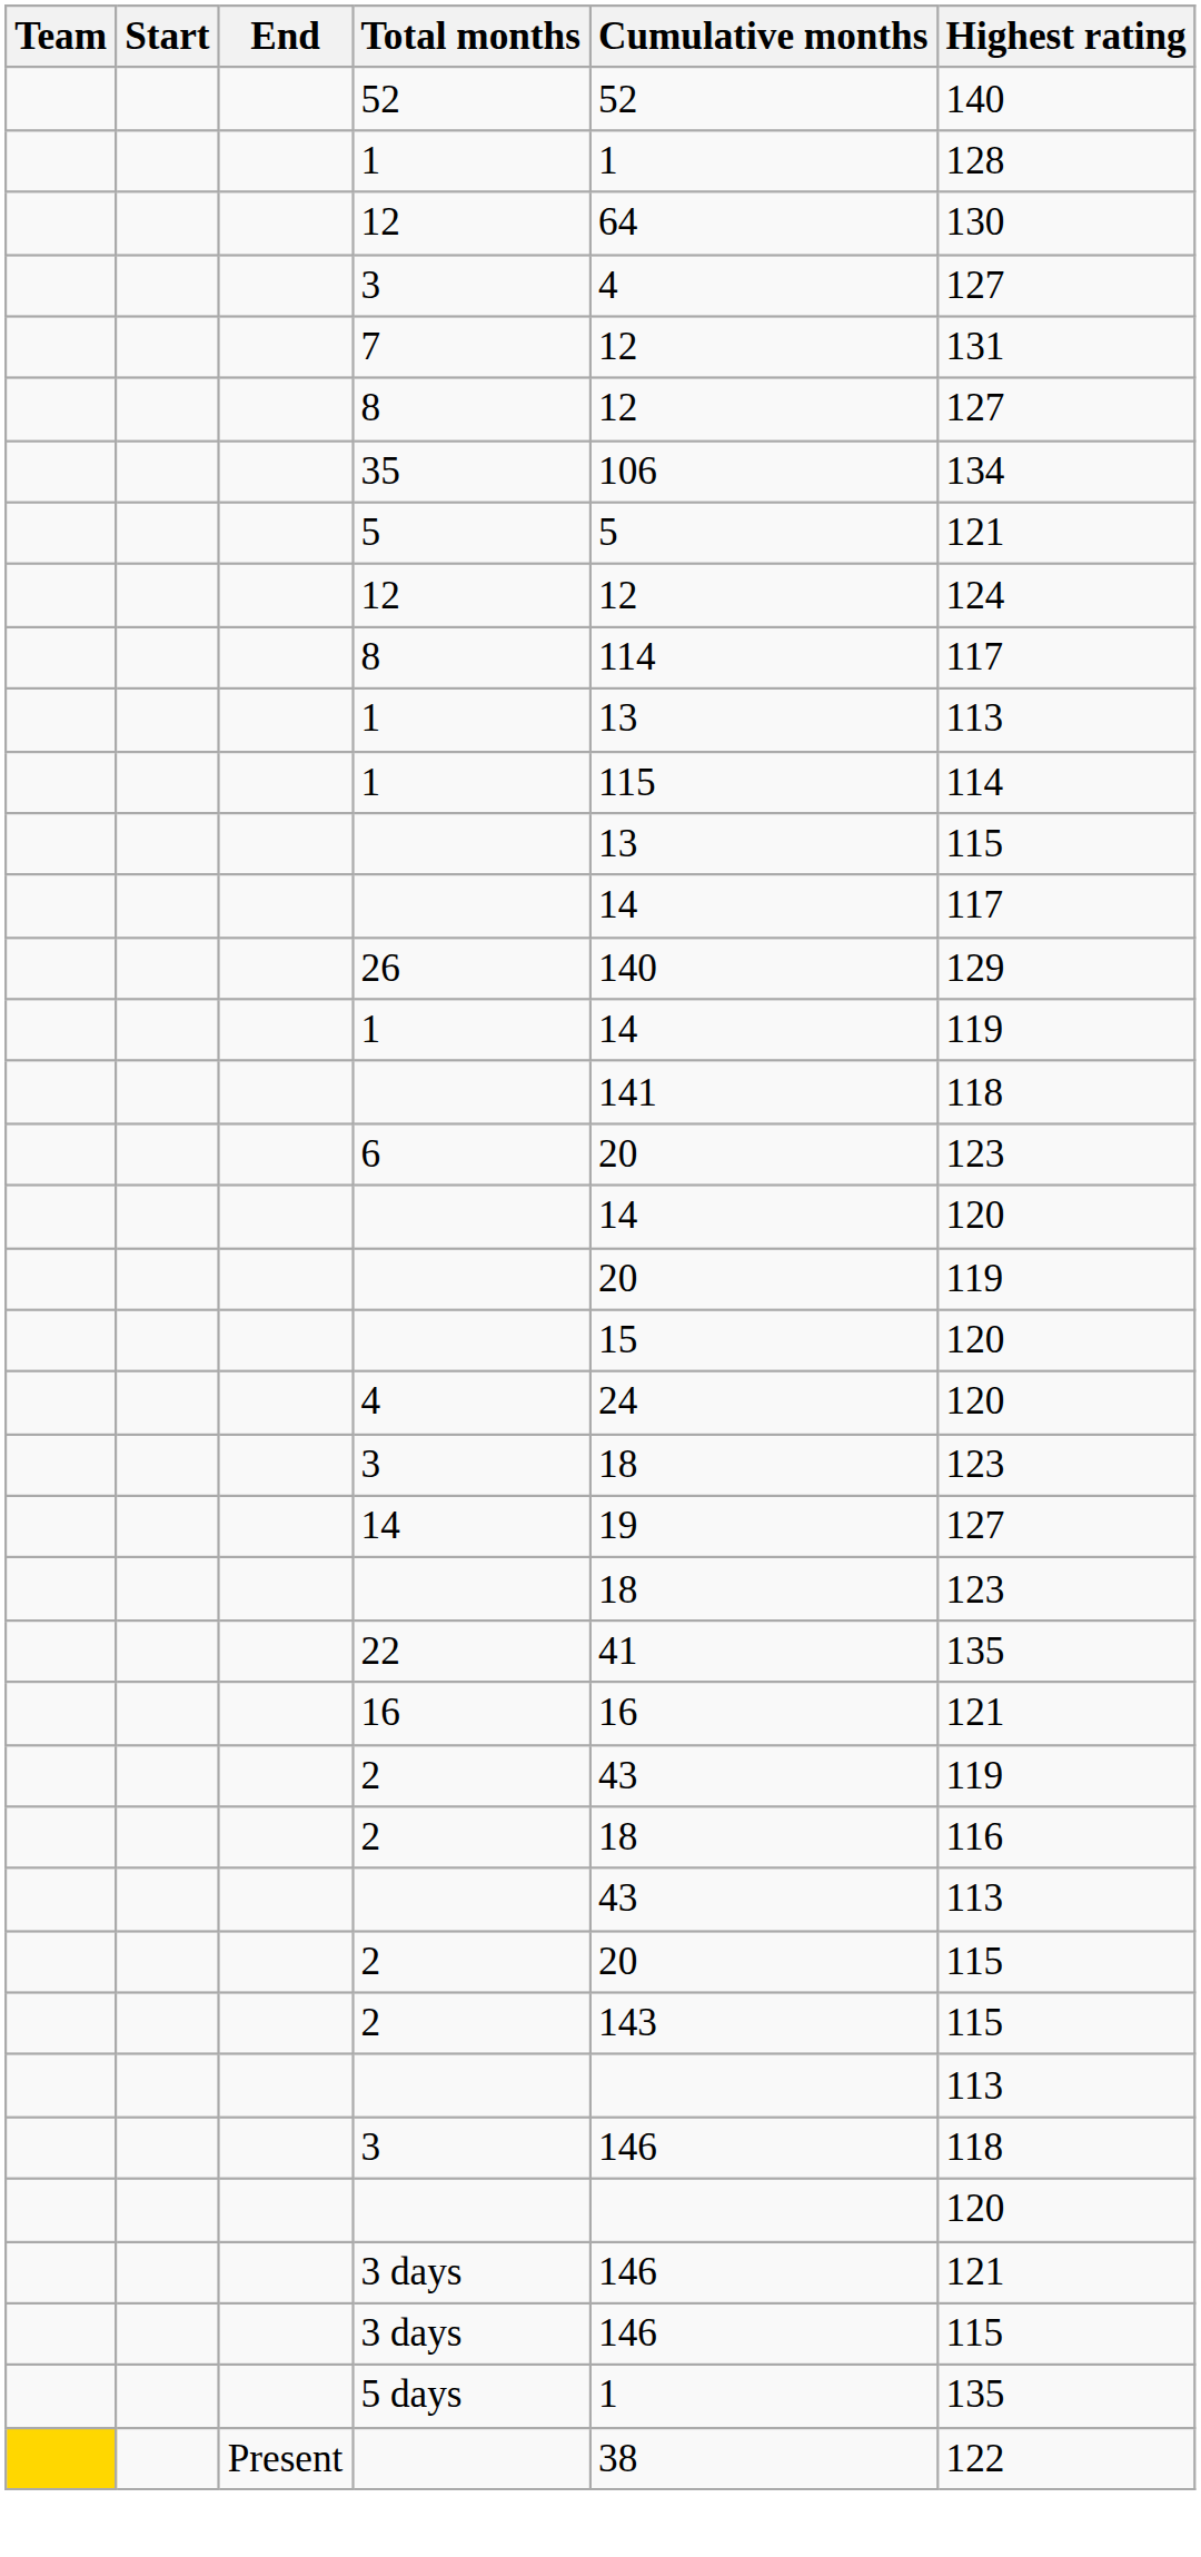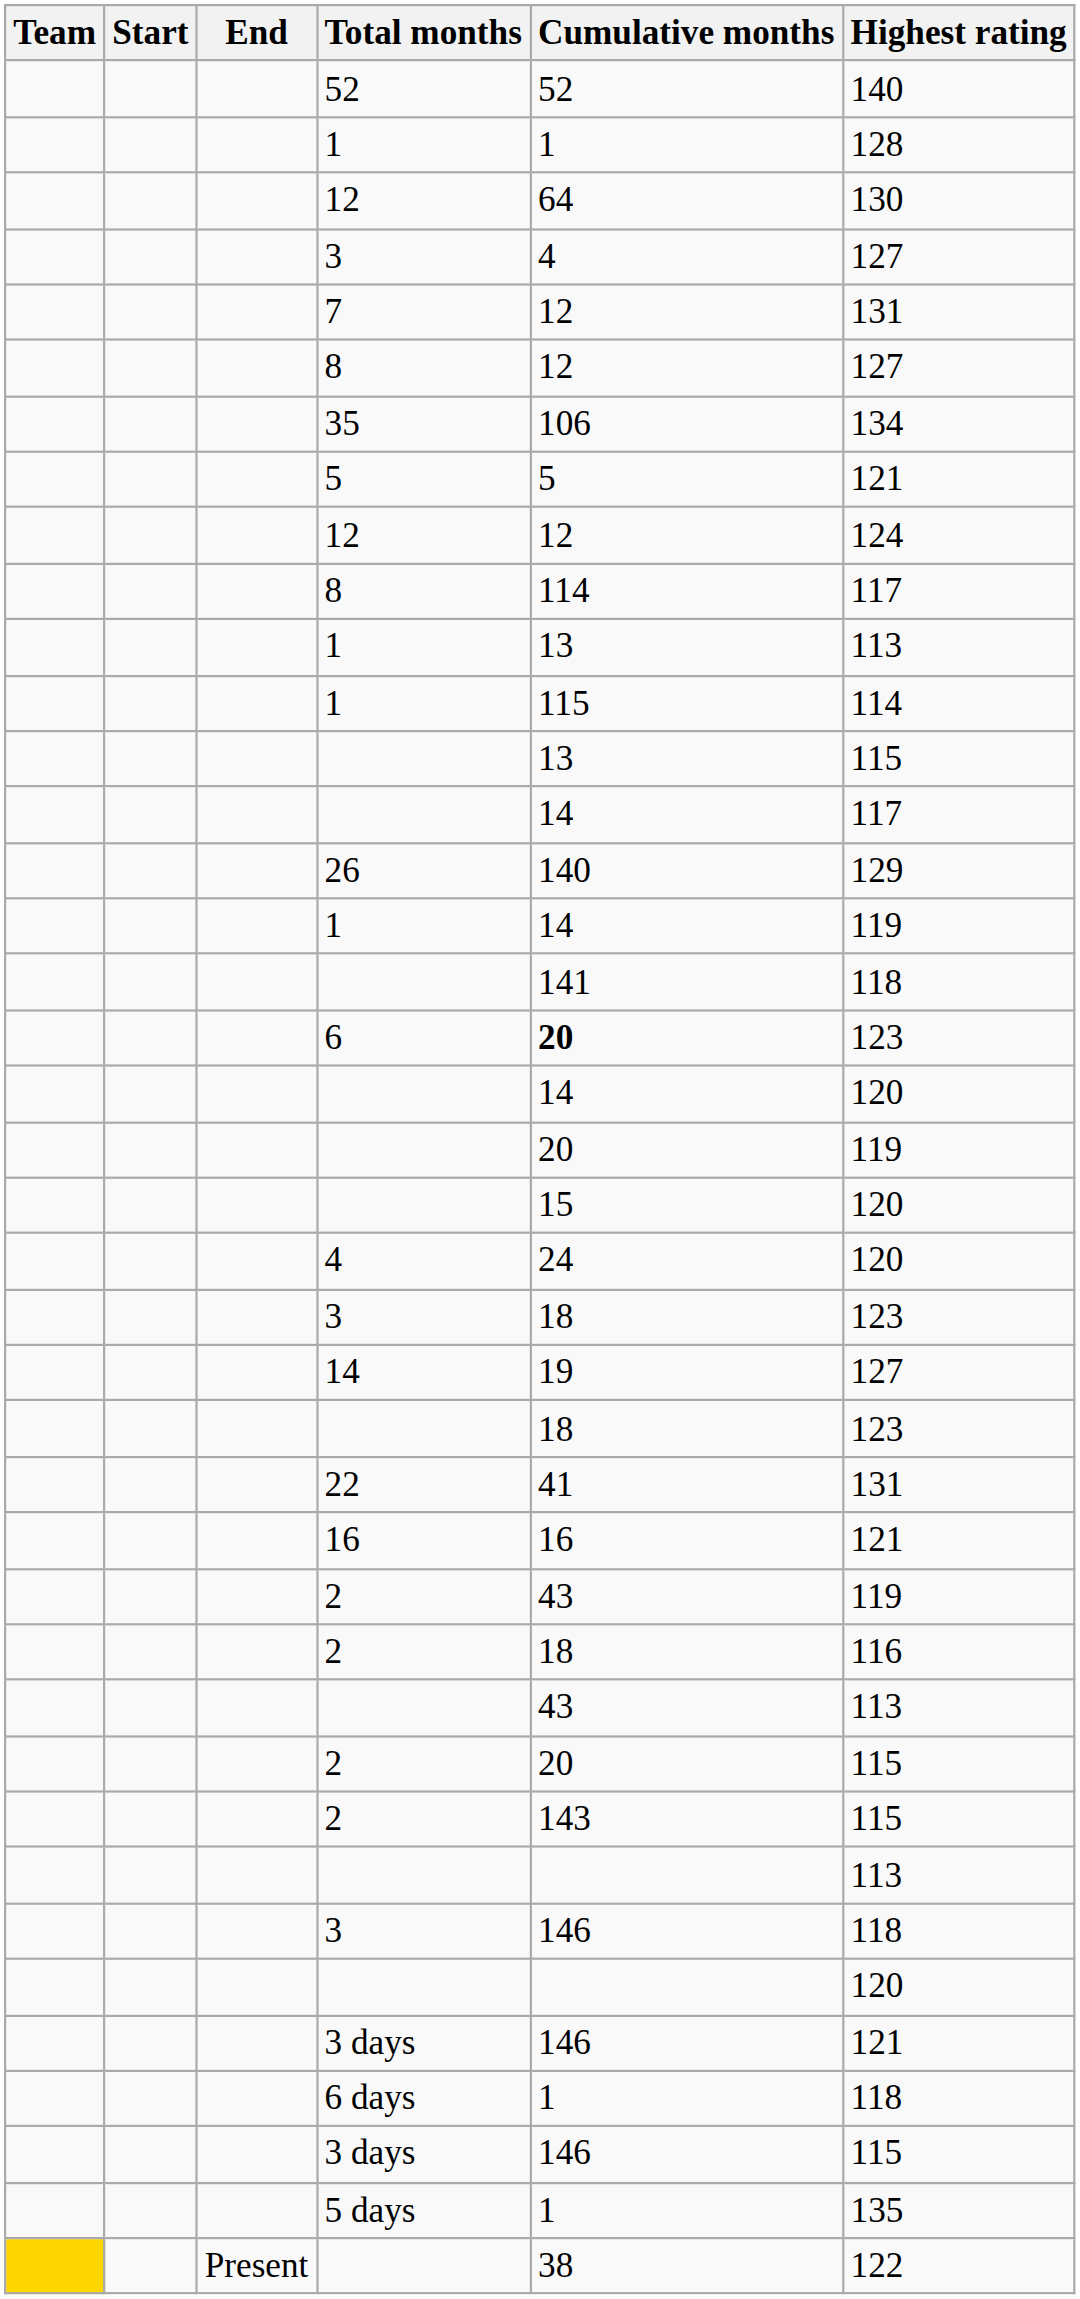 <table class="wikitable sortable">
 <tr>
 <th>Team</th>
 <th>Start</th>
 <th>End</th>
 <th>Total months</th>
 <th>Cumulative months</th>
 <th>Highest rating</th>
 </tr>
 <tr>
 <td></td>
 <td></td>
 <td></td>
 <td>52</td>
 <td>52</td>
 <td>140</td>
 </tr>
 <tr>
 <td></td>
 <td></td>
 <td></td>
 <td>1</td>
 <td>1</td>
 <td>128</td>
 </tr>
 <tr>
 <td></td>
 <td></td>
 <td></td>
 <td>12</td>
 <td>64</td>
 <td>130</td>
 </tr>
 <tr>
 <td></td>
 <td></td>
 <td></td>
 <td>3</td>
 <td>4</td>
 <td>127</td>
 </tr>
 <tr>
 <td></td>
 <td></td>
 <td></td>
 <td>7</td>
 <td>12</td>
 <td>131</td>
 </tr>
 <tr>
 <td></td>
 <td></td>
 <td></td>
 <td>8</td>
 <td>12</td>
 <td>127</td>
 </tr>
 <tr>
 <td></td>
 <td></td>
 <td></td>
 <td>35</td>
 <td>106</td>
 <td>134</td>
 </tr>
 <tr>
 <td></td>
 <td></td>
 <td></td>
 <td>5</td>
 <td>5</td>
 <td>121</td>
 </tr>
 <tr>
 <td></td>
 <td></td>
 <td></td>
 <td>12</td>
 <td>12</td>
 <td>124</td>
 </tr>
 <tr>
 <td></td>
 <td></td>
 <td></td>
 <td>8</td>
 <td>114</td>
 <td>117</td>
 </tr>
 <tr>
 <td></td>
 <td></td>
 <td></td>
 <td>1</td>
 <td>13</td>
 <td>113</td>
 </tr>
 <tr>
 <td></td>
 <td></td>
 <td></td>
 <td>1</td>
 <td>115</td>
 <td>114</td>
 </tr>
 <tr>
 <td></td>
 <td></td>
 <td></td>
 <td></td>
 <td>13</td>
 <td>115</td>
 </tr>
 <tr>
 <td></td>
 <td></td>
 <td></td>
 <td></td>
 <td>14</td>
 <td>117</td>
 </tr>
 <tr>
 <td></td>
 <td></td>
 <td></td>
 <td>26</td>
 <td>140</td>
 <td>129</td>
 </tr>
 <tr>
 <td></td>
 <td></td>
 <td></td>
 <td>1</td>
 <td>14</td>
 <td>119</td>
 </tr>
 <tr>
 <td></td>
 <td></td>
 <td></td>
 <td></td>
 <td>141</td>
 <td>118</td>
 </tr>
 <tr>
 <td></td>
 <td></td>
 <td></td>
 <td>6</td>
-<td>20</td>
+<td><strong>20</strong></td>
 <td>123</td>
 </tr>
 <tr>
 <td></td>
 <td></td>
 <td></td>
 <td></td>
 <td>14</td>
 <td>120</td>
 </tr>
 <tr>
 <td></td>
 <td></td>
 <td></td>
 <td></td>
 <td>20</td>
 <td>119</td>
 </tr>
 <tr>
 <td></td>
 <td></td>
 <td></td>
 <td></td>
 <td>15</td>
 <td>120</td>
 </tr>
 <tr>
 <td></td>
 <td></td>
 <td></td>
 <td>4</td>
 <td>24</td>
 <td>120</td>
 </tr>
 <tr>
 <td></td>
 <td></td>
 <td></td>
 <td>3</td>
 <td>18</td>
 <td>123</td>
 </tr>
 <tr>
 <td></td>
 <td></td>
 <td></td>
 <td>14</td>
 <td>19</td>
 <td>127</td>
 </tr>
 <tr>
 <td></td>
 <td></td>
 <td></td>
 <td></td>
 <td>18</td>
 <td>123</td>
 </tr>
 <tr>
 <td></td>
 <td></td>
 <td></td>
 <td>22</td>
 <td>41</td>
-<td>135</td>
+<td>131</td>
 </tr>
 <tr>
 <td></td>
 <td></td>
 <td></td>
 <td>16</td>
 <td>16</td>
 <td>121</td>
 </tr>
 <tr>
 <td></td>
 <td></td>
 <td></td>
 <td>2</td>
 <td>43</td>
 <td>119</td>
 </tr>
 <tr>
 <td></td>
 <td></td>
 <td></td>
 <td>2</td>
 <td>18</td>
 <td>116</td>
 </tr>
 <tr>
 <td></td>
 <td></td>
 <td></td>
 <td></td>
 <td>43</td>
 <td>113</td>
 </tr>
 <tr>
 <td></td>
 <td></td>
 <td></td>
 <td>2</td>
 <td>20</td>
 <td>115</td>
 </tr>
 <tr>
 <td></td>
 <td></td>
 <td></td>
 <td>2</td>
 <td>143</td>
 <td>115</td>
 </tr>
 <tr>
 <td></td>
 <td></td>
 <td></td>
 <td></td>
 <td></td>
 <td>113</td>
 </tr>
 <tr>
 <td></td>
 <td></td>
 <td></td>
 <td>3</td>
 <td>146</td>
 <td>118</td>
 </tr>
 <tr>
 <td></td>
 <td></td>
 <td></td>
 <td></td>
 <td></td>
 <td>120</td>
 </tr>
 <tr>
 <td></td>
 <td></td>
 <td></td>
 <td>3 days</td>
 <td>146</td>
 <td>121</td>
 </tr>
 <tr>
 <td></td>
 <td></td>
 <td></td>
+<td>6 days</td>
+<td>1</td>
+<td>118</td>
+</tr>
+<tr>
+<td></td>
+<td></td>
+<td></td>
 <td>3 days</td>
 <td>146</td>
 <td>115</td>
 </tr>
 <tr>
 <td></td>
 <td></td>
 <td></td>
 <td>5 days</td>
 <td>1</td>
 <td>135</td>
 </tr>
 <tr>
 <td style="background:gold;"><strong></strong></td>
 <td></td>
 <td>Present</td>
 <td></td>
 <td>38</td>
 <td>122</td>
 </tr>
 </table>
